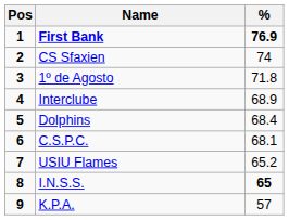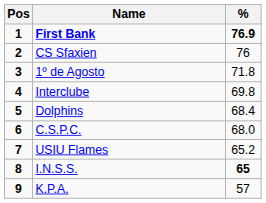 <table class="wikitable" style="text-align:center; font-size:90%;">
 <tr>
 <th width=25px>Pos</th>
 <th width=220px>Name</th>
 <th width=35px>%</th>
 </tr>
 <tr>
 <td><strong>1</strong></td>
 <td align=left> <strong><a href='#'>First Bank</a></strong></td>
 <td align=center><strong>76.9</strong></td>
 </tr>
 <tr>
 <td><strong>2</strong></td>
 <td align=left> <a href='#'>CS Sfaxien</a></td>
-<td align=center>74</td>
+<td align=center>76</td>
 </tr>
 <tr>
 <td><strong>3</strong></td>
 <td align=left> <a href='#'>1º de Agosto</a></td>
 <td align=center>71.8</td>
 </tr>
 <tr>
 <td><strong>4</strong></td>
 <td align=left> <a href='#'>Interclube</a></td>
-<td>68.9</td>
+<td>69.8</td>
 </tr>
 <tr>
 <td><strong>5</strong></td>
 <td align=left> <a href='#'>Dolphins</a></td>
 <td align=center>68.4</td>
 </tr>
 <tr>
 <td><strong>6</strong></td>
 <td align=left> <a href='#'>C.S.P.C.</a></td>
-<td align=center>68.1</td>
+<td align=center>68.0</td>
 </tr>
 <tr>
 <td><strong>7</strong></td>
 <td align=left> <a href='#'>USIU Flames</a></td>
 <td align=center>65.2</td>
 </tr>
 <tr>
 <td><strong>8</strong></td>
 <td align=left> <a href='#'>I.N.S.S.</a></td>
 <td align=center><strong>65</strong></td>
 </tr>
 <tr>
 <td><strong>9</strong></td>
 <td align=left> <a href='#'>K.P.A.</a></td>
 <td align=center>57</td>
 </tr>
 </table>
